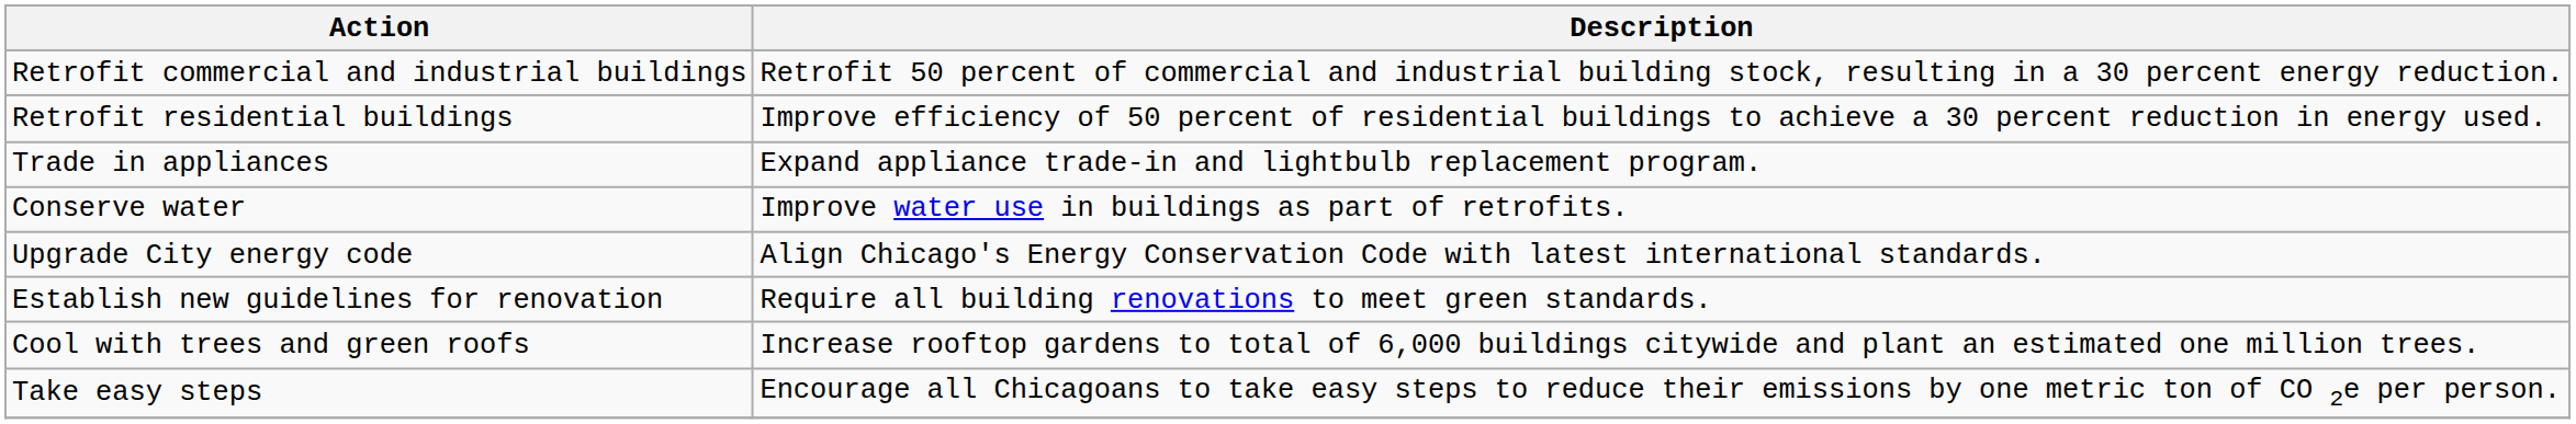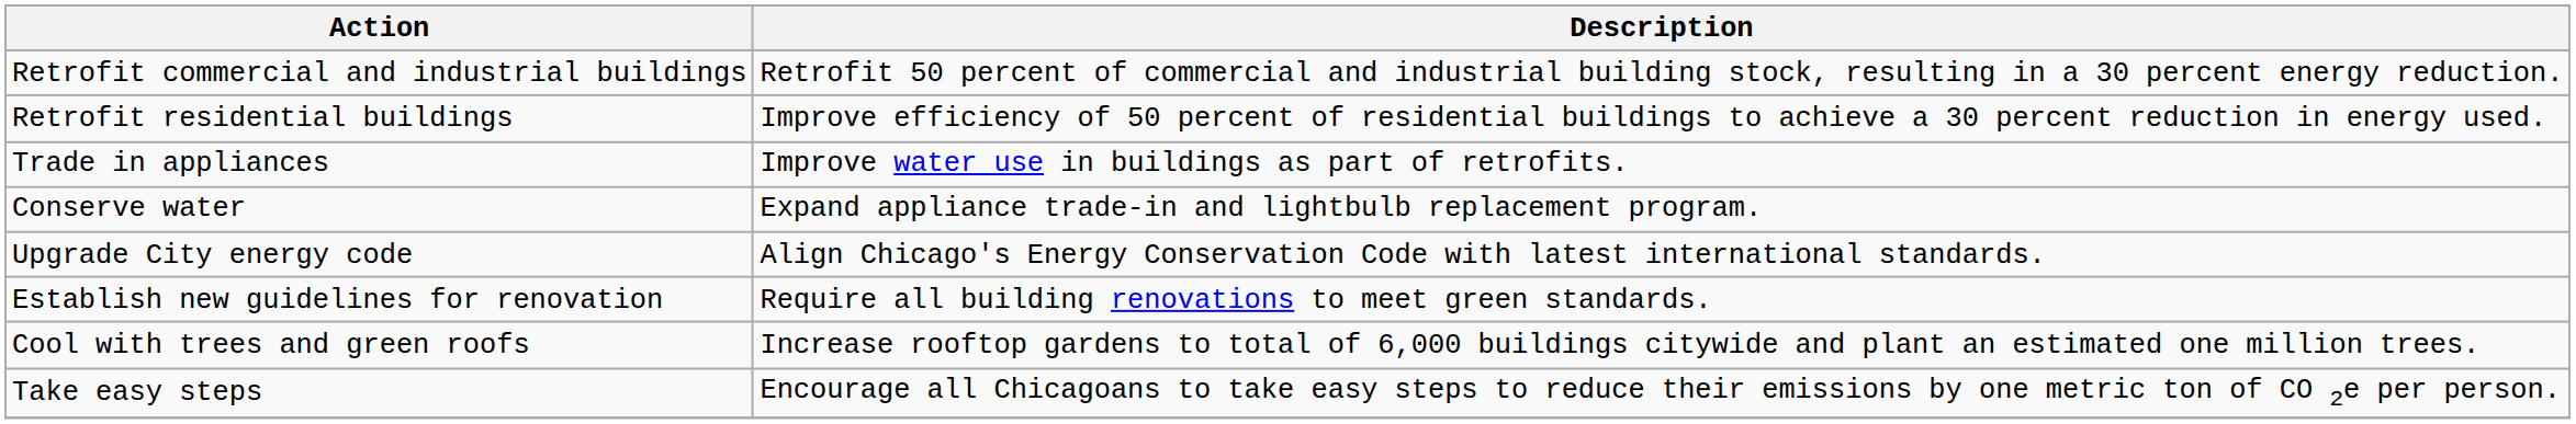 <table class="wikitable">
 <tr>
 <th>Action</th>
 <th>Description</th>
 </tr>
 <tr>
 <td>Retrofit commercial and industrial buildings</td>
 <td>Retrofit 50 percent of commercial and industrial building stock, resulting in a 30 percent energy reduction.</td>
 </tr>
 <tr>
 <td>Retrofit residential buildings</td>
 <td>Improve efficiency of 50 percent of residential buildings to achieve a 30 percent reduction in energy used.</td>
 </tr>
 <tr>
 <td>Trade in appliances</td>
-<td>Expand appliance trade-in and lightbulb replacement program.</td>
+<td>Improve <a href='#'>water use</a> in buildings as part of retrofits.</td>
 </tr>
 <tr>
 <td>Conserve water</td>
-<td>Improve <a href='#'>water use</a> in buildings as part of retrofits.</td>
+<td>Expand appliance trade-in and lightbulb replacement program.</td>
 </tr>
 <tr>
 <td>Upgrade City energy code</td>
 <td>Align Chicago's Energy Conservation Code with latest international standards.</td>
 </tr>
 <tr>
 <td>Establish new guidelines for renovation</td>
 <td>Require all building <a href='#'>renovations</a> to meet green standards.</td>
 </tr>
 <tr>
 <td>Cool with trees and green roofs</td>
 <td>Increase rooftop gardens to total of 6,000 buildings citywide and plant an estimated one million trees.</td>
 </tr>
 <tr>
 <td>Take easy steps</td>
 <td>Encourage all Chicagoans to take easy steps to reduce their emissions by one metric ton of CO <sub>2</sub>e per person.</td>
 </tr>
 <tr>
 </tr>
 </table>
